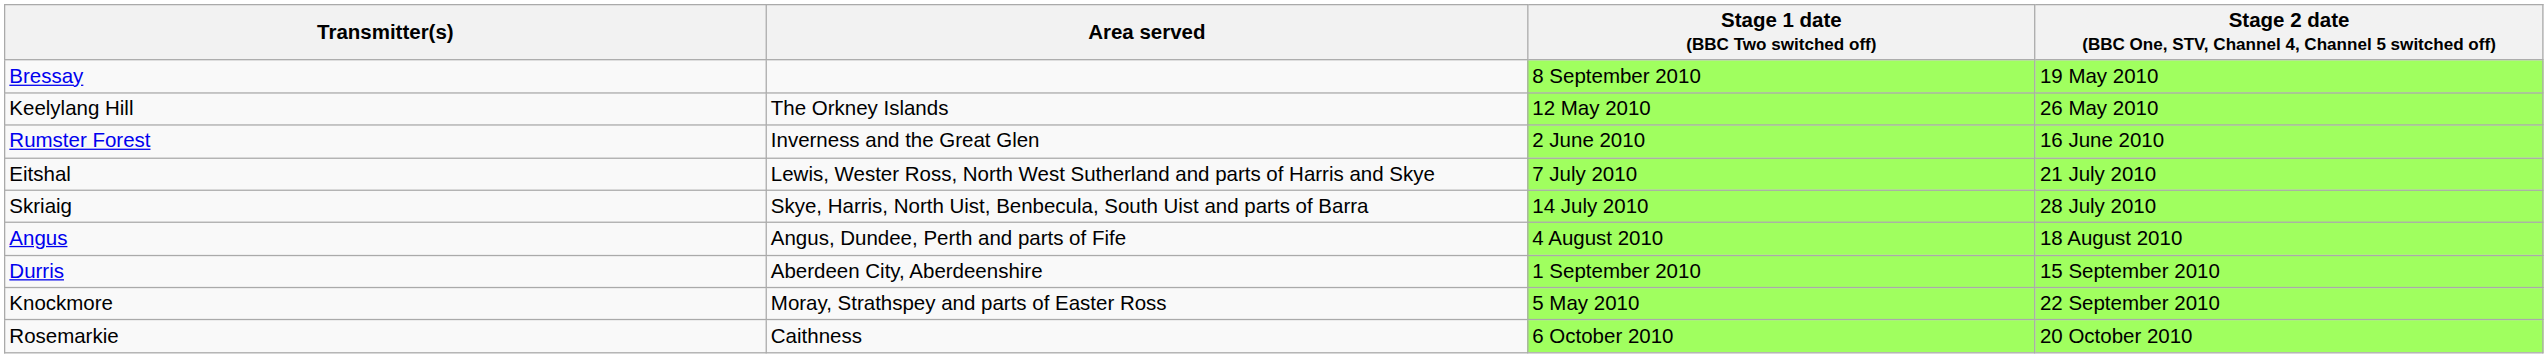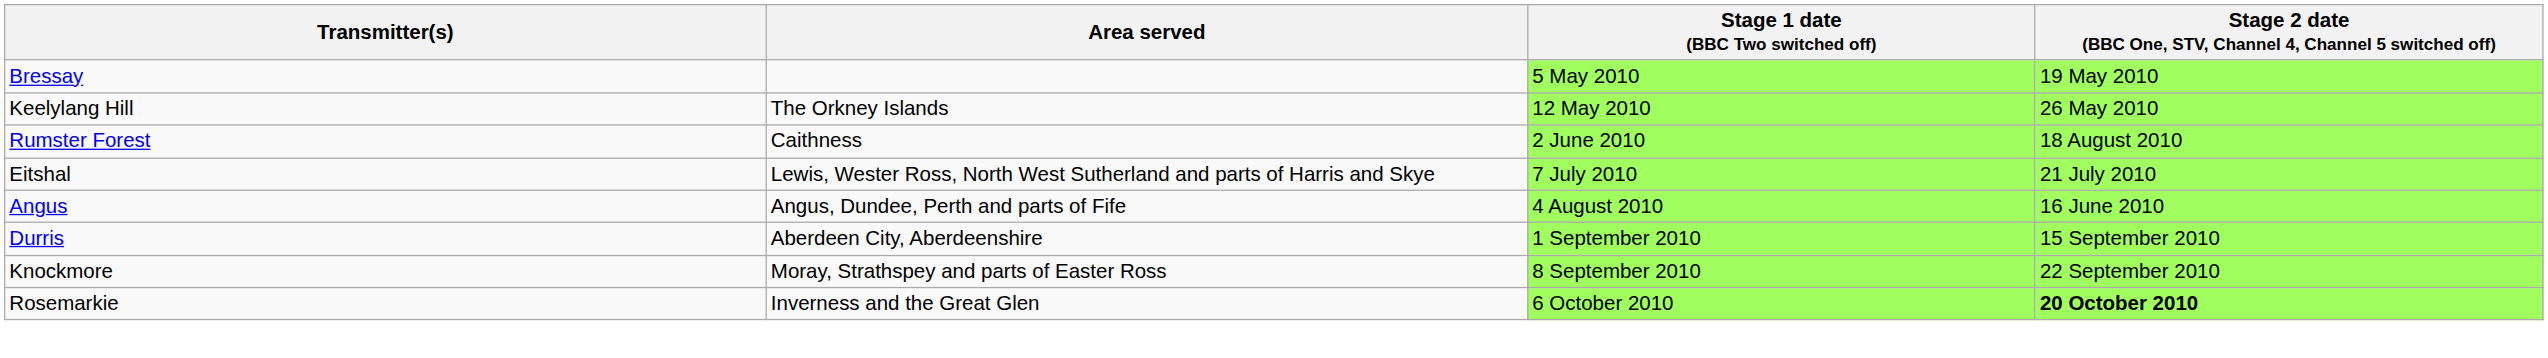 <table class="wikitable" width=100%>
 <tr>
 <th width="30%">Transmitter(s)</th>
 <th width="30%">Area served</th>
 <th width="20%">Stage 1 date<br> <small>(BBC Two switched off)</small></th>
 <th width="20%">Stage 2 date<br> <small>(BBC One, STV, Channel 4, Channel 5 switched off)</small></th>
 </tr>
 <tr>
 <td><a href='#'>Bressay</a></td>
 <td></td>
-<td bgcolor=#A0FF5F>8 September 2010</td>
+<td bgcolor=#A0FF5F>5 May 2010</td>
 <td bgcolor=#A0FF5F>19 May 2010</td>
 </tr>
 <tr>
 <td>Keelylang Hill</td>
 <td>The Orkney Islands</td>
 <td bgcolor=#A0FF5F>12 May 2010</td>
 <td bgcolor=#A0FF5F>26 May 2010</td>
 </tr>
 <tr>
 <td><a href='#'>Rumster Forest</a></td>
-<td>Inverness and the Great Glen</td>
+<td>Caithness</td>
 <td bgcolor=#A0FF5F>2 June 2010</td>
-<td bgcolor=#A0FF5F>16 June 2010</td>
+<td bgcolor=#A0FF5F>18 August 2010</td>
 </tr>
 <tr>
 <td>Eitshal</td>
 <td>Lewis, Wester Ross, North West Sutherland and parts of Harris and Skye</td>
 <td bgcolor=#A0FF5F>7 July 2010</td>
 <td bgcolor=#A0FF5F>21 July 2010</td>
 </tr>
 <tr>
-<td>Skriaig</td>
-<td>Skye, Harris, North Uist, Benbecula, South Uist and parts of Barra</td>
-<td bgcolor=#A0FF5F>14 July 2010</td>
-<td bgcolor=#A0FF5F>28 July 2010</td>
-</tr>
-<tr>
 <td><a href='#'>Angus</a></td>
 <td>Angus, Dundee, Perth and parts of Fife</td>
 <td bgcolor=#A0FF5F>4 August 2010</td>
-<td bgcolor=#A0FF5F>18 August 2010</td>
+<td bgcolor=#A0FF5F>16 June 2010</td>
 </tr>
 <tr>
 <td><a href='#'>Durris</a></td>
 <td>Aberdeen City, Aberdeenshire</td>
 <td bgcolor=#A0FF5F>1 September 2010</td>
 <td bgcolor=#A0FF5F>15 September 2010</td>
 </tr>
 <tr>
 <td>Knockmore</td>
 <td>Moray, Strathspey and parts of Easter Ross</td>
-<td bgcolor=#A0FF5F>5 May 2010</td>
+<td bgcolor=#A0FF5F>8 September 2010</td>
 <td bgcolor=#A0FF5F>22 September 2010</td>
 </tr>
 <tr>
 <td>Rosemarkie</td>
-<td>Caithness</td>
+<td>Inverness and the Great Glen</td>
 <td bgcolor=#A0FF5F>6 October 2010</td>
-<td bgcolor=#A0FF5F>20 October 2010</td>
+<td bgcolor=#A0FF5F><strong>20 October 2010</strong></td>
 </tr>
 </table>
